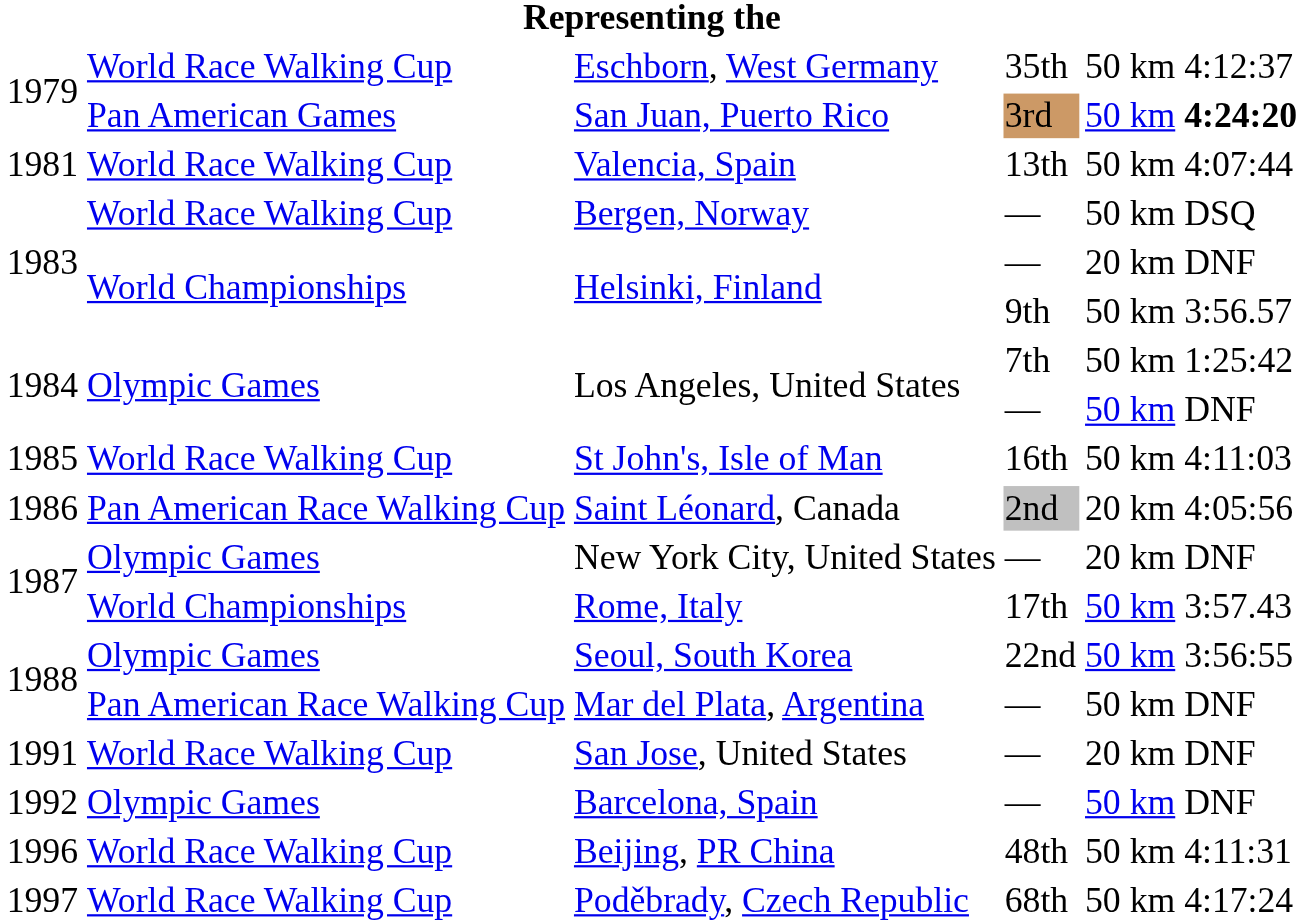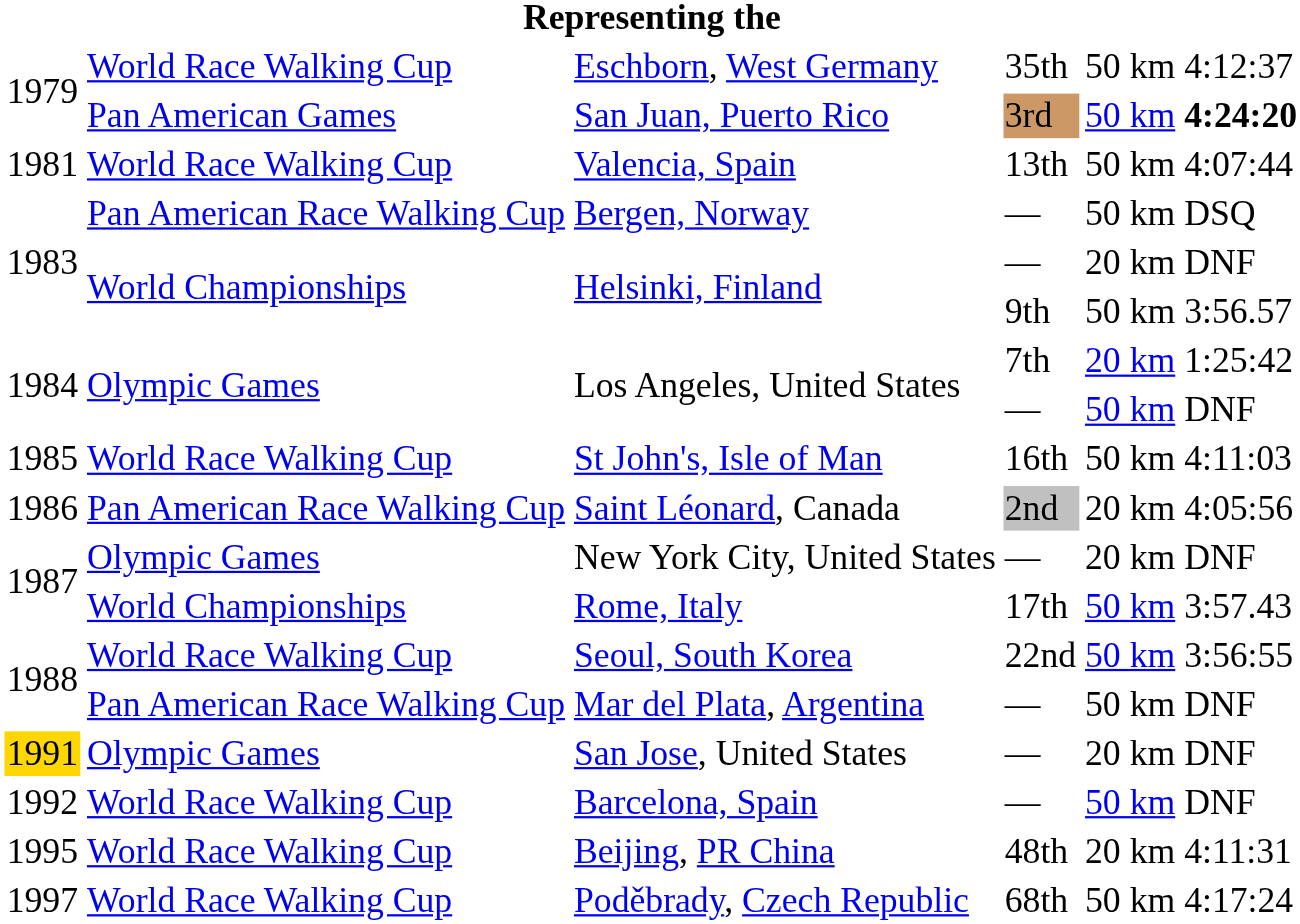 <table>
 <tr>
 <th colspan="6">Representing the </th>
 </tr>
 <tr>
 <td rowspan=2>1979</td>
 <td><a href='#'>World Race Walking Cup</a></td>
 <td><a href='#'>Eschborn</a>, <a href='#'>West Germany</a></td>
 <td>35th</td>
 <td>50 km</td>
 <td>4:12:37</td>
 </tr>
 <tr>
 <td><a href='#'>Pan American Games</a></td>
 <td><a href='#'>San Juan, Puerto Rico</a></td>
 <td bgcolor="cc9966">3rd</td>
 <td><a href='#'>50 km</a></td>
 <td><strong>4:24:20</strong></td>
 </tr>
 <tr>
 <td>1981</td>
 <td><a href='#'>World Race Walking Cup</a></td>
 <td><a href='#'>Valencia, Spain</a></td>
 <td>13th</td>
 <td>50 km</td>
 <td>4:07:44</td>
 </tr>
 <tr>
 <td rowspan=3>1983</td>
-<td><a href='#'>World Race Walking Cup</a></td>
+<td><a href='#'>Pan American Race Walking Cup</a></td>
 <td><a href='#'>Bergen, Norway</a></td>
 <td>—</td>
 <td>50 km</td>
 <td>DSQ</td>
 </tr>
 <tr>
 <td rowspan=2><a href='#'>World Championships</a></td>
 <td rowspan=2><a href='#'>Helsinki, Finland</a></td>
 <td>—</td>
 <td>20 km</td>
 <td>DNF</td>
 </tr>
 <tr>
 <td>9th</td>
 <td>50 km</td>
 <td>3:56.57</td>
 </tr>
 <tr>
 <td rowspan=2>1984</td>
 <td rowspan=2><a href='#'>Olympic Games</a></td>
 <td rowspan=2>Los Angeles, United States</td>
 <td>7th</td>
-<td>50 km</td>
+<td><a href='#'>20 km</a></td>
 <td>1:25:42</td>
 </tr>
 <tr>
 <td>—</td>
 <td><a href='#'>50 km</a></td>
 <td>DNF</td>
 </tr>
 <tr>
 <td>1985</td>
 <td><a href='#'>World Race Walking Cup</a></td>
 <td><a href='#'>St John's, Isle of Man</a></td>
 <td>16th</td>
 <td>50 km</td>
 <td>4:11:03</td>
 </tr>
 <tr>
 <td>1986</td>
 <td><a href='#'>Pan American Race Walking Cup</a></td>
 <td><a href='#'>Saint Léonard</a>, Canada</td>
 <td bgcolor=silver>2nd</td>
 <td>20 km</td>
 <td>4:05:56</td>
 </tr>
 <tr>
 <td rowspan=2>1987</td>
 <td><a href='#'>Olympic Games</a></td>
 <td>New York City, United States</td>
 <td>—</td>
 <td>20 km</td>
 <td>DNF</td>
 </tr>
 <tr>
 <td><a href='#'>World Championships</a></td>
 <td><a href='#'>Rome, Italy</a></td>
 <td>17th</td>
 <td><a href='#'>50 km</a></td>
 <td>3:57.43</td>
 </tr>
 <tr>
 <td rowspan=2>1988</td>
-<td><a href='#'>Olympic Games</a></td>
+<td><a href='#'>World Race Walking Cup</a></td>
 <td><a href='#'>Seoul, South Korea</a></td>
 <td>22nd</td>
 <td><a href='#'>50 km</a></td>
 <td>3:56:55</td>
 </tr>
 <tr>
 <td><a href='#'>Pan American Race Walking Cup</a></td>
 <td><a href='#'>Mar del Plata</a>, <a href='#'>Argentina</a></td>
 <td>—</td>
 <td>50 km</td>
 <td>DNF</td>
 </tr>
 <tr>
-<td>1991</td>
-<td><a href='#'>World Race Walking Cup</a></td>
+<td style="background: gold;">1991</td>
+<td><a href='#'>Olympic Games</a></td>
 <td><a href='#'>San Jose</a>, United States</td>
 <td>—</td>
 <td>20 km</td>
 <td>DNF</td>
 </tr>
 <tr>
 <td>1992</td>
-<td><a href='#'>Olympic Games</a></td>
+<td><a href='#'>World Race Walking Cup</a></td>
 <td><a href='#'>Barcelona, Spain</a></td>
 <td>—</td>
 <td><a href='#'>50 km</a></td>
 <td>DNF</td>
 </tr>
 <tr>
-<td>1996</td>
+<td>1995</td>
 <td><a href='#'>World Race Walking Cup</a></td>
 <td><a href='#'>Beijing</a>, <a href='#'>PR China</a></td>
 <td>48th</td>
-<td>50 km</td>
+<td>20 km</td>
 <td>4:11:31</td>
 </tr>
 <tr>
 <td>1997</td>
 <td><a href='#'>World Race Walking Cup</a></td>
 <td><a href='#'>Poděbrady</a>, <a href='#'>Czech Republic</a></td>
 <td>68th</td>
 <td>50 km</td>
 <td>4:17:24</td>
 </tr>
 </table>
